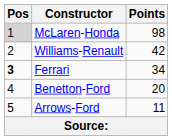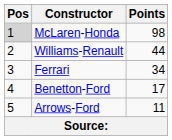 <table class="wikitable" style="font-size: 95%;">
 <tr>
 <th>Pos</th>
 <th>Constructor</th>
 <th>Points</th>
 </tr>
 <tr>
 <td style="background: lightgrey;">1</td>
 <td> <a href='#'>McLaren</a>-<a href='#'>Honda</a></td>
 <td align=right>98</td>
 </tr>
 <tr>
 <td>2</td>
 <td> <a href='#'>Williams</a>-<a href='#'>Renault</a></td>
-<td align=right>42</td>
+<td align=right>44</td>
 </tr>
 <tr>
-<td><strong>3</strong></td>
+<td>3</td>
 <td> <a href='#'>Ferrari</a></td>
 <td align=right>34</td>
 </tr>
 <tr>
 <td>4</td>
 <td> <a href='#'>Benetton</a>-<a href='#'>Ford</a></td>
-<td align=right>20</td>
+<td align=right>17</td>
 </tr>
 <tr>
 <td>5</td>
 <td> <a href='#'>Arrows</a>-<a href='#'>Ford</a></td>
 <td align=right>11</td>
 </tr>
 <tr>
 <th colspan=4>Source: </th>
 </tr>
 </table>
